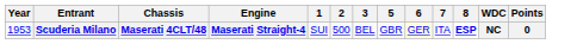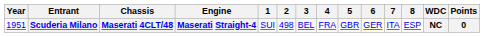 <table class="wikitable" style="text-align:center; font-size:90%">
 <tr>
 <th>Year</th>
 <th>Entrant</th>
 <th>Chassis</th>
 <th>Engine</th>
 <th>1</th>
 <th>2</th>
 <th>3</th>
+<th>4</th>
 <th>5</th>
 <th>6</th>
 <th>7</th>
 <th>8</th>
 <th>WDC</th>
 <th>Points</th>
 </tr>
 <tr>
-<td><a href='#'>1953</a></td>
+<td><a href='#'>1951</a></td>
 <th><a href='#'>Scuderia Milano</a></th>
 <th><a href='#'>Maserati</a> <a href='#'>4CLT/48</a></th>
 <th><a href='#'>Maserati</a> <a href='#'>Straight-4</a></th>
 <td><a href='#'>SUI</a></td>
-<td><a href='#'>500</a></td>
+<td><a href='#'>498</a></td>
 <td><a href='#'>BEL</a></td>
+<td><a href='#'>FRA</a></td>
 <td><a href='#'>GBR</a></td>
 <td style="background: lightyellow;"><a href='#'>GER</a></td>
 <td><a href='#'>ITA</a></td>
-<td style="background:#ffffff;"><strong><a href='#'>ESP</a><br></strong></td>
+<td style="background:#ffffff;"><a href='#'>ESP</a><br></td>
 <th>NC</th>
 <th>0</th>
 </tr>
 </table>
